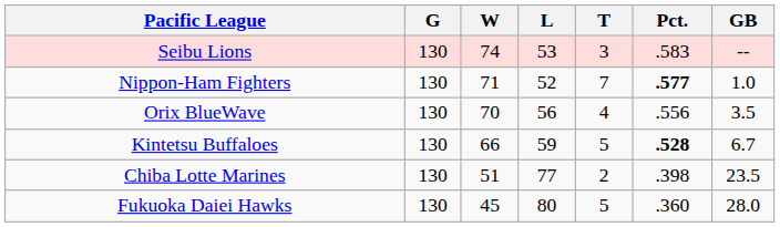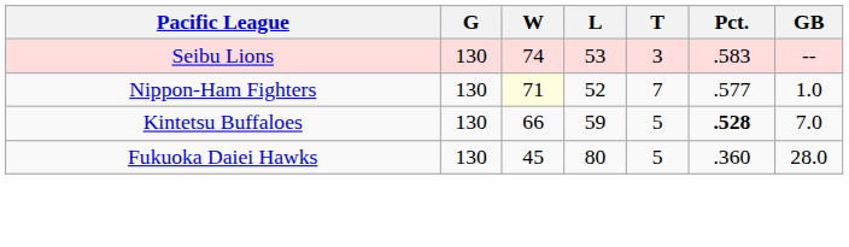 <table class="wikitable"  style="width:50%; text-align:center;">
 <tr>
 <th style="width:35%;"><a href='#'>Pacific League</a></th>
 <th style="width:5%;">G</th>
 <th style="width:5%;">W</th>
 <th style="width:5%;">L</th>
 <th style="width:5%;">T</th>
 <th style="width:7%;">Pct.</th>
 <th style="width:5%;">GB</th>
 </tr>
 <tr style="background:#fdd;">
 <td><a href='#'>Seibu Lions</a></td>
 <td>130</td>
 <td>74</td>
 <td>53</td>
 <td>3</td>
 <td>.583</td>
 <td>--</td>
 </tr>
 <tr align=center>
 <td><a href='#'>Nippon-Ham Fighters</a></td>
 <td>130</td>
-<td>71</td>
+<td style="background: lightyellow;">71</td>
 <td>52</td>
 <td>7</td>
-<td><strong>.577</strong></td>
+<td>.577</td>
 <td>1.0</td>
-</tr>
-<tr align=center>
-<td><a href='#'>Orix BlueWave</a></td>
-<td>130</td>
-<td>70</td>
-<td>56</td>
-<td>4</td>
-<td>.556</td>
-<td>3.5</td>
 </tr>
 <tr align=center>
 <td><a href='#'>Kintetsu Buffaloes</a></td>
 <td>130</td>
 <td>66</td>
 <td>59</td>
 <td>5</td>
 <td><strong>.528</strong></td>
-<td>6.7</td>
-</tr>
-<tr align=center>
-<td><a href='#'>Chiba Lotte Marines</a></td>
-<td>130</td>
-<td>51</td>
-<td>77</td>
-<td>2</td>
-<td>.398</td>
-<td>23.5</td>
+<td>7.0</td>
 </tr>
 <tr align=center>
 <td><a href='#'>Fukuoka Daiei Hawks</a></td>
 <td>130</td>
 <td>45</td>
 <td>80</td>
 <td>5</td>
 <td>.360</td>
 <td>28.0</td>
 </tr>
 </table>
